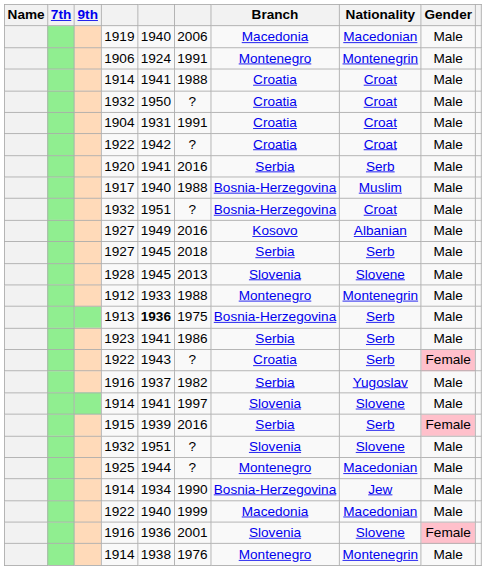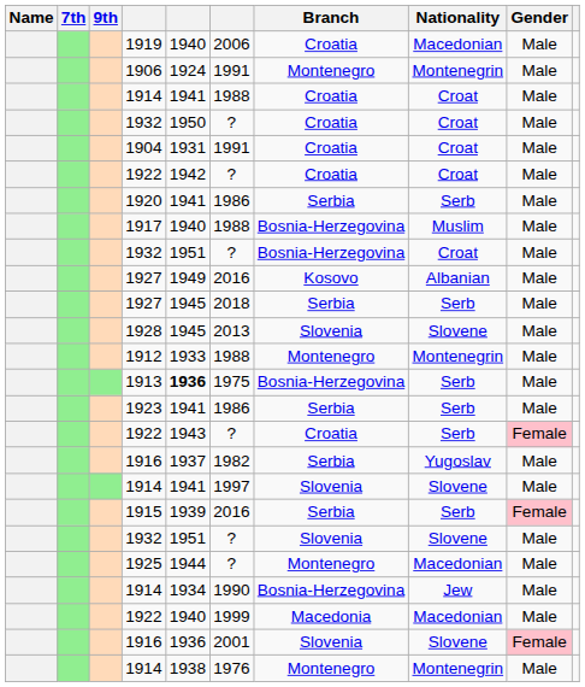 <table class="wikitable sortable" style=text-align:center>
 <tr>
 <th scope="col">Name</th>
 <th scope="col"><a href='#'>7th</a></th>
 <th scope="col"><a href='#'>9th</a></th>
 <th scope="col"></th>
 <th scope="col"></th>
 <th scope="col"></th>
 <th scope="col">Branch</th>
 <th scope="col">Nationality</th>
 <th scope="col">Gender</th>
 <th scope="col" class="unsortable"></th>
 </tr>
 <tr>
 <th align="center" scope="row" style="font-weight:normal;"></th>
 <td bgcolor = LightGreen></td>
 <td bgcolor = PeachPuff></td>
 <td>1919</td>
 <td>1940</td>
 <td>2006</td>
-<td><a href='#'>Macedonia</a></td>
+<td><a href='#'>Croatia</a></td>
 <td><a href='#'>Macedonian</a></td>
 <td>Male</td>
 <td></td>
 </tr>
 <tr>
 <th align="center" scope="row" style="font-weight:normal;"></th>
 <td bgcolor = LightGreen></td>
 <td bgcolor = PeachPuff></td>
 <td>1906</td>
 <td>1924</td>
 <td>1991</td>
 <td><a href='#'>Montenegro</a></td>
 <td><a href='#'>Montenegrin</a></td>
 <td>Male</td>
 <td></td>
 </tr>
 <tr>
 <th align="center" scope="row" style="font-weight:normal;"></th>
 <td bgcolor = LightGreen></td>
 <td bgcolor = PeachPuff></td>
 <td>1914</td>
 <td>1941</td>
 <td>1988</td>
 <td><a href='#'>Croatia</a></td>
 <td><a href='#'>Croat</a></td>
 <td>Male</td>
 <td></td>
 </tr>
 <tr>
 <th align="center" scope="row" style="font-weight:normal;"></th>
 <td bgcolor = LightGreen></td>
 <td bgcolor = PeachPuff></td>
 <td>1932</td>
 <td>1950</td>
 <td>?</td>
 <td><a href='#'>Croatia</a></td>
 <td><a href='#'>Croat</a></td>
 <td>Male</td>
 <td></td>
 </tr>
 <tr>
 <th align="center" scope="row" style="font-weight:normal;"></th>
 <td bgcolor = LightGreen></td>
 <td bgcolor = PeachPuff></td>
 <td>1904</td>
 <td>1931</td>
 <td>1991</td>
 <td><a href='#'>Croatia</a></td>
 <td><a href='#'>Croat</a></td>
 <td>Male</td>
 <td></td>
 </tr>
 <tr>
 <th align="center" scope="row" style="font-weight:normal;"></th>
 <td bgcolor = LightGreen></td>
 <td bgcolor = PeachPuff></td>
 <td>1922</td>
 <td>1942</td>
 <td>?</td>
 <td><a href='#'>Croatia</a></td>
 <td><a href='#'>Croat</a></td>
 <td>Male</td>
 <td></td>
 </tr>
 <tr>
 <th align="center" scope="row" style="font-weight:normal;"></th>
 <td bgcolor = LightGreen></td>
 <td bgcolor = PeachPuff></td>
 <td>1920</td>
 <td>1941</td>
-<td>2016</td>
+<td>1986</td>
 <td><a href='#'>Serbia</a></td>
 <td><a href='#'>Serb</a></td>
 <td>Male</td>
 <td></td>
 </tr>
 <tr>
 <th align="center" scope="row" style="font-weight:normal;"></th>
 <td bgcolor = LightGreen></td>
 <td bgcolor = PeachPuff></td>
 <td>1917</td>
 <td>1940</td>
 <td>1988</td>
 <td><a href='#'>Bosnia-Herzegovina</a></td>
 <td><a href='#'>Muslim</a></td>
 <td>Male</td>
 <td></td>
 </tr>
 <tr>
 <th align="center" scope="row" style="font-weight:normal;"></th>
 <td bgcolor = LightGreen></td>
 <td bgcolor = PeachPuff></td>
 <td>1932</td>
 <td>1951</td>
 <td>?</td>
 <td><a href='#'>Bosnia-Herzegovina</a></td>
 <td><a href='#'>Croat</a></td>
 <td>Male</td>
 <td></td>
 </tr>
 <tr>
 <th align="center" scope="row" style="font-weight:normal;"></th>
 <td bgcolor = LightGreen></td>
 <td bgcolor = PeachPuff></td>
 <td>1927</td>
 <td>1949</td>
 <td>2016</td>
 <td><a href='#'>Kosovo</a></td>
 <td><a href='#'>Albanian</a></td>
 <td>Male</td>
 <td></td>
 </tr>
 <tr>
 <th align="center" scope="row" style="font-weight:normal;"></th>
 <td bgcolor = LightGreen></td>
 <td bgcolor = PeachPuff></td>
 <td>1927</td>
 <td>1945</td>
 <td>2018</td>
 <td><a href='#'>Serbia</a></td>
 <td><a href='#'>Serb</a></td>
 <td>Male</td>
 <td></td>
 </tr>
 <tr>
 <th align="center" scope="row" style="font-weight:normal;"></th>
 <td bgcolor = LightGreen></td>
 <td bgcolor = PeachPuff></td>
 <td>1928</td>
 <td>1945</td>
 <td>2013</td>
 <td><a href='#'>Slovenia</a></td>
 <td><a href='#'>Slovene</a></td>
 <td>Male</td>
 <td></td>
 </tr>
 <tr>
 <th align="center" scope="row" style="font-weight:normal;"></th>
 <td bgcolor = LightGreen></td>
 <td bgcolor = PeachPuff></td>
 <td>1912</td>
 <td>1933</td>
 <td>1988</td>
 <td><a href='#'>Montenegro</a></td>
 <td><a href='#'>Montenegrin</a></td>
 <td>Male</td>
 <td></td>
 </tr>
 <tr>
 <th align="center" scope="row" style="font-weight:normal;"></th>
 <td bgcolor = LightGreen></td>
 <td bgcolor = LightGreen></td>
 <td>1913</td>
 <td><strong>1936</strong></td>
 <td>1975</td>
 <td><a href='#'>Bosnia-Herzegovina</a></td>
 <td><a href='#'>Serb</a></td>
 <td>Male</td>
 <td></td>
 </tr>
 <tr>
 <th align="center" scope="row" style="font-weight:normal;"></th>
 <td bgcolor = LightGreen></td>
 <td bgcolor = PeachPuff></td>
 <td>1923</td>
 <td>1941</td>
 <td>1986</td>
 <td><a href='#'>Serbia</a></td>
 <td><a href='#'>Serb</a></td>
 <td>Male</td>
 <td></td>
 </tr>
 <tr>
 <th align="center" scope="row" style="font-weight:normal;"></th>
 <td bgcolor = LightGreen></td>
 <td bgcolor = PeachPuff></td>
 <td>1922</td>
 <td>1943</td>
 <td>?</td>
 <td><a href='#'>Croatia</a></td>
 <td><a href='#'>Serb</a></td>
 <td style="background: Pink">Female</td>
 <td></td>
 </tr>
 <tr>
 <th align="center" scope="row" style="font-weight:normal;"></th>
 <td bgcolor = LightGreen></td>
 <td bgcolor = PeachPuff></td>
 <td>1916</td>
 <td>1937</td>
 <td>1982</td>
 <td><a href='#'>Serbia</a></td>
 <td><a href='#'>Yugoslav</a></td>
 <td>Male</td>
 <td></td>
 </tr>
 <tr>
 <th align="center" scope="row" style="font-weight:normal;"></th>
 <td bgcolor = LightGreen></td>
 <td bgcolor = LightGreen></td>
 <td>1914</td>
 <td>1941</td>
 <td>1997</td>
 <td><a href='#'>Slovenia</a></td>
 <td><a href='#'>Slovene</a></td>
 <td>Male</td>
 <td></td>
 </tr>
 <tr>
 <th align="center" scope="row" style="font-weight:normal;"></th>
 <td bgcolor = LightGreen></td>
 <td bgcolor = PeachPuff></td>
 <td>1915</td>
 <td>1939</td>
 <td>2016</td>
 <td><a href='#'>Serbia</a></td>
 <td><a href='#'>Serb</a></td>
 <td style="background: Pink">Female</td>
 <td></td>
 </tr>
 <tr>
 <th align="center" scope="row" style="font-weight:normal;"></th>
 <td bgcolor = LightGreen></td>
 <td bgcolor = PeachPuff></td>
 <td>1932</td>
 <td>1951</td>
 <td>?</td>
 <td><a href='#'>Slovenia</a></td>
 <td><a href='#'>Slovene</a></td>
 <td>Male</td>
 <td></td>
 </tr>
 <tr>
 <th align="center" scope="row" style="font-weight:normal;"></th>
 <td bgcolor = LightGreen></td>
 <td bgcolor = PeachPuff></td>
 <td>1925</td>
 <td>1944</td>
 <td>?</td>
 <td><a href='#'>Montenegro</a></td>
 <td><a href='#'>Macedonian</a></td>
 <td>Male</td>
 <td></td>
 </tr>
 <tr>
 <th align="center" scope="row" style="font-weight:normal;"></th>
 <td bgcolor = LightGreen></td>
 <td bgcolor = PeachPuff></td>
 <td>1914</td>
 <td>1934</td>
 <td>1990</td>
 <td><a href='#'>Bosnia-Herzegovina</a></td>
 <td><a href='#'>Jew</a></td>
 <td>Male</td>
 <td></td>
 </tr>
 <tr>
 <th align="center" scope="row" style="font-weight:normal;"></th>
 <td bgcolor = LightGreen></td>
 <td bgcolor = PeachPuff></td>
 <td>1922</td>
 <td>1940</td>
 <td>1999</td>
 <td><a href='#'>Macedonia</a></td>
 <td><a href='#'>Macedonian</a></td>
 <td>Male</td>
 <td></td>
 </tr>
 <tr>
 <th align="center" scope="row" style="font-weight:normal;"></th>
 <td bgcolor = LightGreen></td>
 <td bgcolor = PeachPuff></td>
 <td>1916</td>
 <td>1936</td>
 <td>2001</td>
 <td><a href='#'>Slovenia</a></td>
 <td><a href='#'>Slovene</a></td>
 <td style="background: Pink">Female</td>
 <td></td>
 </tr>
 <tr>
 <th align="center" scope="row" style="font-weight:normal;"></th>
 <td bgcolor = LightGreen></td>
 <td bgcolor = PeachPuff></td>
 <td>1914</td>
 <td>1938</td>
 <td>1976</td>
 <td><a href='#'>Montenegro</a></td>
 <td><a href='#'>Montenegrin</a></td>
 <td>Male</td>
 <td></td>
 </tr>
 </table>
